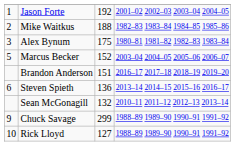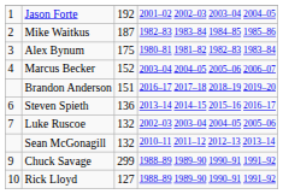 <table class="wikitable">
 <tr>
 </tr>
 <tr>
 <td>1</td>
 <td><a href='#'>Jason Forte</a></td>
 <td>192</td>
 <td style="font-size:80%;"><a href='#'>2001–02</a> <a href='#'>2002–03</a> <a href='#'>2003–04</a> <a href='#'>2004–05</a></td>
 </tr>
 <tr>
 <td>2</td>
 <td>Mike Waitkus</td>
-<td>188</td>
+<td>187</td>
 <td style="font-size:80%;"><a href='#'>1982–83</a> <a href='#'>1983–84</a> <a href='#'>1984–85</a> <a href='#'>1985–86</a></td>
 </tr>
 <tr>
 <td>3</td>
 <td>Alex Bynum</td>
 <td>175</td>
 <td style="font-size:80%;"><a href='#'>1980–81</a> <a href='#'>1981–82</a> <a href='#'>1982–83</a> <a href='#'>1983–84</a></td>
 </tr>
 <tr>
-<td>5</td>
+<td>4</td>
 <td>Marcus Becker</td>
 <td>152</td>
 <td style="font-size:80%;"><a href='#'>2003–04</a> <a href='#'>2004–05</a> <a href='#'>2005–06</a> <a href='#'>2006–07</a></td>
 </tr>
 <tr>
 <td></td>
 <td>Brandon Anderson</td>
 <td>151</td>
 <td style="font-size:80%;"><a href='#'>2016–17</a> <a href='#'>2017–18</a> <a href='#'>2018–19</a> <a href='#'>2019–20</a></td>
 </tr>
 <tr>
 <td>6</td>
 <td>Steven Spieth</td>
 <td>136</td>
 <td style="font-size:80%;"><a href='#'>2013–14</a> <a href='#'>2014–15</a> <a href='#'>2015–16</a> <a href='#'>2016–17</a></td>
+</tr>
+<tr>
+<td>7</td>
+<td>Luke Ruscoe</td>
+<td>132</td>
+<td style="font-size:80%;"><a href='#'>2002–03</a> <a href='#'>2003–04</a> <a href='#'>2004–05</a> <a href='#'>2005–06</a></td>
 </tr>
 <tr>
 <td></td>
 <td>Sean McGonagill</td>
 <td>132</td>
 <td style="font-size:80%;"><a href='#'>2010–11</a> <a href='#'>2011–12</a> <a href='#'>2012–13</a> <a href='#'>2013–14</a></td>
 </tr>
 <tr>
 <td>9</td>
 <td>Chuck Savage</td>
 <td>299</td>
 <td style="font-size:80%;"><a href='#'>1988–89</a> <a href='#'>1989–90</a> <a href='#'>1990–91</a> <a href='#'>1991–92</a></td>
 </tr>
 <tr>
 <td>10</td>
 <td>Rick Lloyd</td>
 <td>127</td>
 <td style="font-size:80%;"><a href='#'>1988–89</a> <a href='#'>1989–90</a> <a href='#'>1990–91</a> <a href='#'>1991–92</a></td>
 </tr>
 </table>
